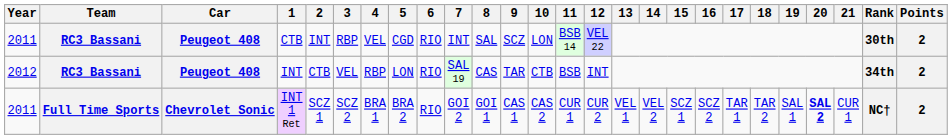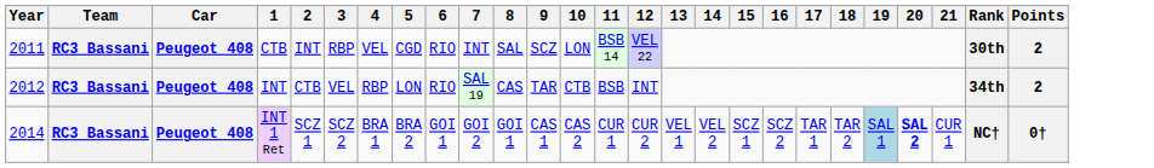 <table class="wikitable" style="text-align:center; font-size:85%">
 <tr>
 <th>Year</th>
 <th>Team</th>
 <th>Car</th>
 <th>1</th>
 <th>2</th>
 <th>3</th>
 <th>4</th>
 <th>5</th>
 <th>6</th>
 <th>7</th>
 <th>8</th>
 <th>9</th>
 <th>10</th>
 <th>11</th>
 <th>12</th>
 <th>13</th>
 <th>14</th>
 <th>15</th>
 <th>16</th>
 <th>17</th>
 <th>18</th>
 <th>19</th>
 <th>20</th>
 <th>21</th>
 <th>Rank</th>
 <th>Points</th>
 </tr>
 <tr>
 <td><a href='#'>2011</a></td>
 <th nowrap><a href='#'>RC3 Bassani</a></th>
 <th nowrap><a href='#'>Peugeot 408</a></th>
 <td><a href='#'>CTB</a><br><small></small></td>
 <td><a href='#'>INT</a><br><small></small></td>
 <td><a href='#'>RBP</a><br><small></small></td>
 <td><a href='#'>VEL</a><br><small></small></td>
 <td><a href='#'>CGD</a><br><small></small></td>
 <td><a href='#'>RIO</a><br><small></small></td>
 <td><a href='#'>INT</a><br><small></small></td>
 <td><a href='#'>SAL</a><br><small></small></td>
 <td><a href='#'>SCZ</a><br><small></small></td>
 <td><a href='#'>LON</a><br><small></small></td>
 <td style="background:#DFFFDF;"><a href='#'>BSB</a><br><small>14</small></td>
 <td style="background:#CFCFFF;"><a href='#'>VEL</a><br><small>22</small></td>
 <td colspan=9></td>
 <th>30th</th>
 <th>2</th>
 </tr>
 <tr>
 <td><a href='#'>2012</a></td>
 <th nowrap><a href='#'>RC3 Bassani</a></th>
 <th nowrap><a href='#'>Peugeot 408</a></th>
 <td><a href='#'>INT</a><br><small></small></td>
 <td><a href='#'>CTB</a><br><small></small></td>
 <td><a href='#'>VEL</a><br><small></small></td>
 <td><a href='#'>RBP</a><br><small></small></td>
 <td><a href='#'>LON</a><br><small></small></td>
 <td><a href='#'>RIO</a><br><small></small></td>
 <td style="background:#DFFFDF;"><a href='#'>SAL</a><br><small>19</small></td>
 <td><a href='#'>CAS</a><br><small></small></td>
 <td><a href='#'>TAR</a><br><small></small></td>
 <td><a href='#'>CTB</a><br><small></small></td>
 <td><a href='#'>BSB</a><br><small></small></td>
 <td><a href='#'>INT</a><br><small></small></td>
 <td colspan=9></td>
 <th>34th</th>
 <th>2</th>
 </tr>
 <tr>
-<td><a href='#'>2011</a></td>
-<th nowrap><a href='#'>Full Time Sports</a></th>
-<th nowrap><a href='#'>Chevrolet Sonic</a></th>
+<td><a href='#'>2014</a></td>
+<th nowrap><a href='#'>RC3 Bassani</a></th>
+<th nowrap><a href='#'>Peugeot 408</a></th>
 <td style="background:#EFCFFF;"><a href='#'>INT<br>1</a><br><small>Ret</small></td>
 <td><a href='#'>SCZ<br>1</a><br><small></small></td>
 <td><a href='#'>SCZ<br>2</a><br><small></small></td>
 <td><a href='#'>BRA<br>1</a><br><small></small></td>
 <td><a href='#'>BRA<br>2</a><br><small></small></td>
-<td><a href='#'>RIO</a><br><small></small></td>
+<td><a href='#'>GOI<br>1</a><br><small></small></td>
 <td><a href='#'>GOI<br>2</a><br><small></small></td>
 <td><a href='#'>GOI<br>1</a><br><small></small></td>
 <td><a href='#'>CAS<br>1</a><br><small></small></td>
 <td><a href='#'>CAS<br>2</a><br><small></small></td>
 <td><a href='#'>CUR<br>1</a><br><small></small></td>
 <td><a href='#'>CUR<br>2</a><br><small></small></td>
 <td><a href='#'>VEL<br>1</a><br><small></small></td>
 <td><a href='#'>VEL<br>2</a><br><small></small></td>
 <td><a href='#'>SCZ<br>1</a><br><small></small></td>
 <td><a href='#'>SCZ<br>2</a><br><small></small></td>
 <td><a href='#'>TAR<br>1</a><br><small></small></td>
 <td><a href='#'>TAR<br>2</a><br><small></small></td>
-<td><a href='#'>SAL<br>1</a><br><small></small></td>
+<td style="background: lightblue;"><a href='#'>SAL<br>1</a><br><small></small></td>
 <td><strong><a href='#'>SAL<br>2</a><br><small></small></strong></td>
 <td><a href='#'>CUR<br>1</a><br><small></small></td>
 <th>NC†</th>
-<th>2</th>
+<th>0†</th>
 </tr>
 </table>
